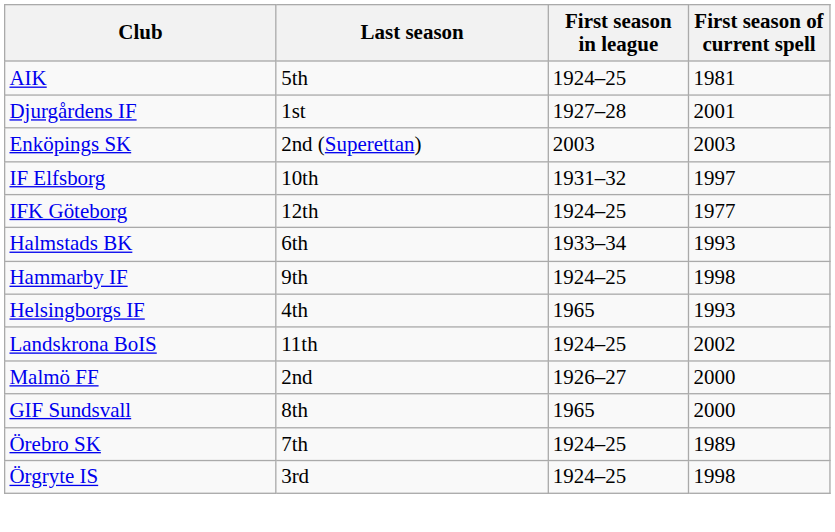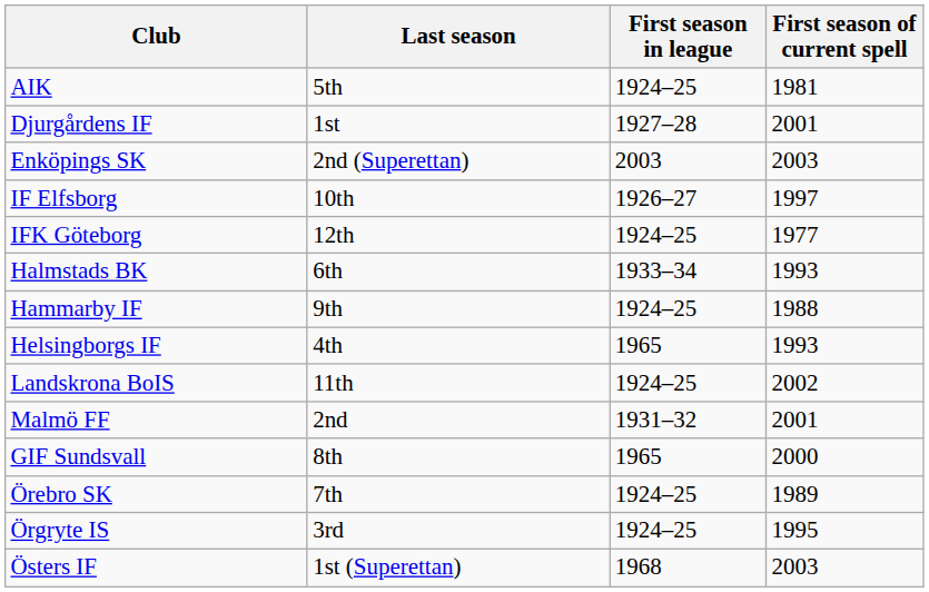 <table class="wikitable">
 <tr>
 <th style="width: 200px;">Club</th>
 <th style="width: 200px;">Last season</th>
 <th style="width: 100px;">First season<br>in league</th>
 <th style="width: 100px;">First season of<br>current spell</th>
 </tr>
 <tr>
 <td><a href='#'>AIK</a></td>
 <td>5th</td>
 <td>1924–25</td>
 <td>1981</td>
 </tr>
 <tr>
 <td><a href='#'>Djurgårdens IF</a></td>
 <td>1st</td>
 <td>1927–28</td>
 <td>2001</td>
 </tr>
 <tr>
 <td><a href='#'>Enköpings SK</a></td>
 <td>2nd (<a href='#'>Superettan</a>)</td>
 <td>2003</td>
 <td>2003</td>
 </tr>
 <tr>
 <td><a href='#'>IF Elfsborg</a></td>
 <td>10th</td>
-<td>1931–32</td>
+<td>1926–27</td>
 <td>1997</td>
 </tr>
 <tr>
 <td><a href='#'>IFK Göteborg</a></td>
 <td>12th</td>
 <td>1924–25</td>
 <td>1977</td>
 </tr>
 <tr>
 <td><a href='#'>Halmstads BK</a></td>
 <td>6th</td>
 <td>1933–34</td>
 <td>1993</td>
 </tr>
 <tr>
 <td><a href='#'>Hammarby IF</a></td>
 <td>9th</td>
 <td>1924–25</td>
-<td>1998</td>
+<td>1988</td>
 </tr>
 <tr>
 <td><a href='#'>Helsingborgs IF</a></td>
 <td>4th</td>
 <td>1965</td>
 <td>1993</td>
 </tr>
 <tr>
 <td><a href='#'>Landskrona BoIS</a></td>
 <td>11th</td>
 <td>1924–25</td>
 <td>2002</td>
 </tr>
 <tr>
 <td><a href='#'>Malmö FF</a></td>
 <td>2nd</td>
-<td>1926–27</td>
-<td>2000</td>
+<td>1931–32</td>
+<td>2001</td>
 </tr>
 <tr>
 <td><a href='#'>GIF Sundsvall</a></td>
 <td>8th</td>
 <td>1965</td>
 <td>2000</td>
 </tr>
 <tr>
 <td><a href='#'>Örebro SK</a></td>
 <td>7th</td>
 <td>1924–25</td>
 <td>1989</td>
 </tr>
 <tr>
 <td><a href='#'>Örgryte IS</a></td>
 <td>3rd</td>
 <td>1924–25</td>
-<td>1998</td>
+<td>1995</td>
+</tr>
+<tr>
+<td><a href='#'>Östers IF</a></td>
+<td>1st (<a href='#'>Superettan</a>)</td>
+<td>1968</td>
+<td>2003</td>
 </tr>
 </table>
